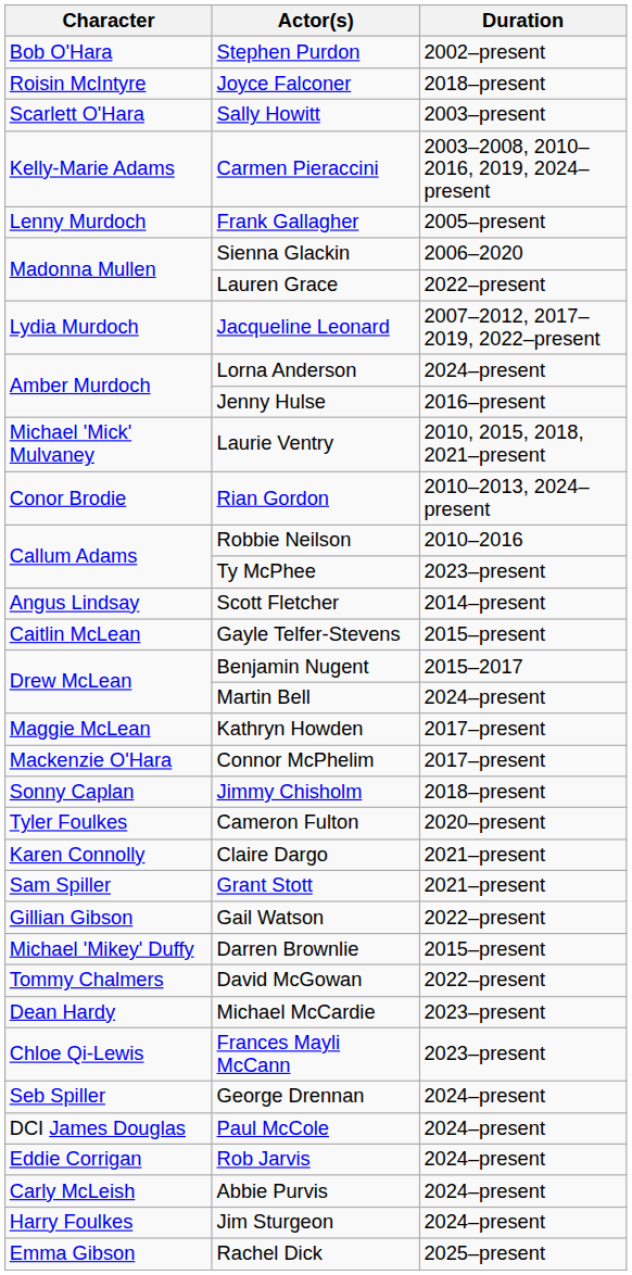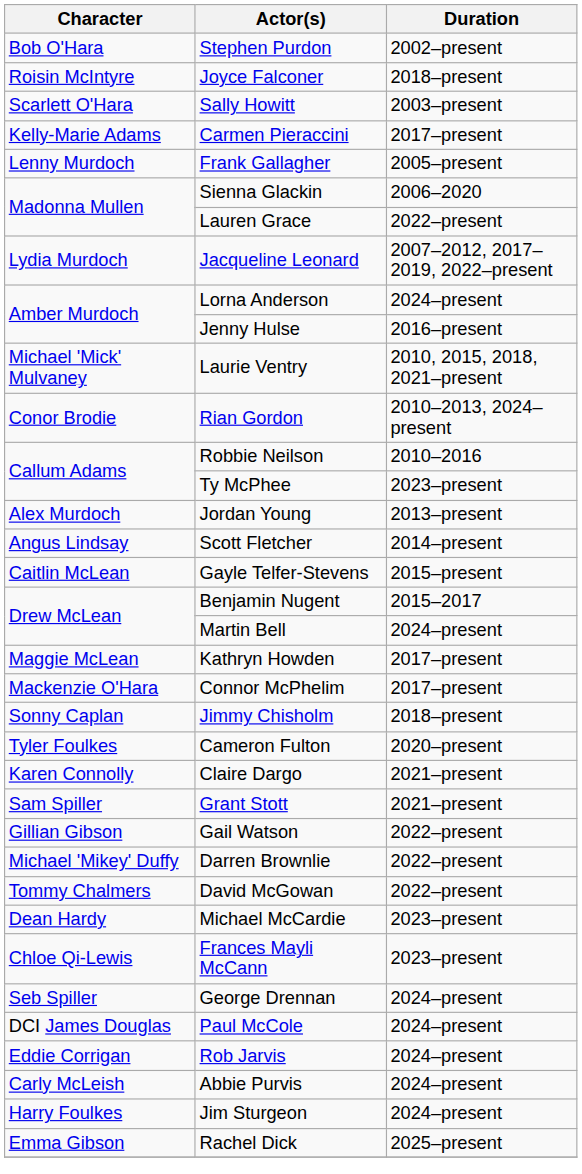 <table class="wikitable sortable">
 <tr>
 <th style="width:160px;">Character</th>
 <th style="width:160px;">Actor(s)</th>
 <th style="width:160px;">Duration</th>
 </tr>
 <tr>
 <td><a href='#'>Bob O'Hara</a></td>
 <td><a href='#'>Stephen Purdon</a></td>
 <td>2002–present</td>
 </tr>
 <tr>
 <td><a href='#'>Roisin McIntyre</a></td>
 <td><a href='#'>Joyce Falconer</a></td>
 <td>2018–present</td>
 </tr>
 <tr>
 <td><a href='#'>Scarlett O'Hara</a></td>
 <td><a href='#'>Sally Howitt</a></td>
 <td>2003–present</td>
 </tr>
 <tr>
 <td><a href='#'>Kelly-Marie Adams</a></td>
 <td><a href='#'>Carmen Pieraccini</a></td>
-<td>2003–2008, 2010–2016, 2019, 2024–present</td>
+<td>2017–present</td>
 </tr>
 <tr>
 <td><a href='#'>Lenny Murdoch</a></td>
 <td><a href='#'>Frank Gallagher</a></td>
 <td>2005–present</td>
 </tr>
 <tr>
 <td rowspan="2"><a href='#'>Madonna Mullen</a></td>
 <td>Sienna Glackin</td>
 <td>2006–2020</td>
 </tr>
 <tr>
 <td>Lauren Grace</td>
 <td>2022–present</td>
 </tr>
 <tr>
 <td><a href='#'>Lydia Murdoch</a></td>
 <td><a href='#'>Jacqueline Leonard</a></td>
 <td>2007–2012, 2017–2019, 2022–present</td>
 </tr>
 <tr>
 <td rowspan="2"><a href='#'>Amber Murdoch</a></td>
 <td>Lorna Anderson</td>
 <td>2024–present</td>
 </tr>
 <tr>
 <td>Jenny Hulse</td>
 <td>2016–present</td>
 </tr>
 <tr>
 <td><a href='#'>Michael 'Mick' Mulvaney</a></td>
 <td>Laurie Ventry</td>
 <td>2010, 2015, 2018, 2021–present</td>
 </tr>
 <tr>
 <td><a href='#'>Conor Brodie</a></td>
 <td><a href='#'>Rian Gordon</a></td>
 <td>2010–2013, 2024–present</td>
 </tr>
 <tr>
 <td rowspan="2"><a href='#'>Callum Adams</a></td>
 <td>Robbie Neilson</td>
 <td>2010–2016</td>
 </tr>
 <tr>
 <td>Ty McPhee</td>
 <td>2023–present</td>
+</tr>
+<tr>
+<td><a href='#'>Alex Murdoch</a></td>
+<td>Jordan Young</td>
+<td>2013–present</td>
 </tr>
 <tr>
 <td><a href='#'>Angus Lindsay</a></td>
 <td>Scott Fletcher</td>
 <td>2014–present</td>
 </tr>
 <tr>
 <td><a href='#'>Caitlin McLean</a></td>
 <td>Gayle Telfer-Stevens</td>
 <td>2015–present</td>
 </tr>
 <tr>
 <td rowspan="2"><a href='#'>Drew McLean</a></td>
 <td>Benjamin Nugent</td>
 <td>2015–2017</td>
 </tr>
 <tr>
 <td>Martin Bell</td>
 <td>2024–present</td>
 </tr>
 <tr>
 <td><a href='#'>Maggie McLean</a></td>
 <td>Kathryn Howden</td>
 <td>2017–present</td>
 </tr>
 <tr>
 <td><a href='#'>Mackenzie O'Hara</a></td>
 <td>Connor McPhelim</td>
 <td>2017–present</td>
 </tr>
 <tr>
 <td><a href='#'>Sonny Caplan</a></td>
 <td><a href='#'>Jimmy Chisholm</a></td>
 <td>2018–present</td>
 </tr>
 <tr>
 <td><a href='#'>Tyler Foulkes</a></td>
 <td>Cameron Fulton</td>
 <td>2020–present</td>
 </tr>
 <tr>
 <td><a href='#'>Karen Connolly</a></td>
 <td>Claire Dargo</td>
 <td>2021–present</td>
 </tr>
 <tr>
 <td><a href='#'>Sam Spiller</a></td>
 <td><a href='#'>Grant Stott</a></td>
 <td>2021–present</td>
 </tr>
 <tr>
 <td><a href='#'>Gillian Gibson</a></td>
 <td>Gail Watson</td>
 <td>2022–present</td>
 </tr>
 <tr>
 <td><a href='#'>Michael 'Mikey' Duffy</a></td>
 <td>Darren Brownlie</td>
-<td>2015–present</td>
+<td>2022–present</td>
 </tr>
 <tr>
 <td><a href='#'>Tommy Chalmers</a></td>
 <td>David McGowan</td>
 <td>2022–present</td>
 </tr>
 <tr>
 <td><a href='#'>Dean Hardy</a></td>
 <td>Michael McCardie</td>
 <td>2023–present</td>
 </tr>
 <tr>
 <td><a href='#'>Chloe Qi-Lewis</a></td>
 <td><a href='#'>Frances Mayli McCann</a></td>
 <td>2023–present</td>
 </tr>
 <tr>
 <td><a href='#'>Seb Spiller</a></td>
 <td>George Drennan</td>
 <td>2024–present</td>
 </tr>
 <tr>
 <td>DCI <a href='#'>James Douglas</a></td>
 <td><a href='#'>Paul McCole</a></td>
 <td>2024–present</td>
 </tr>
 <tr>
 <td><a href='#'>Eddie Corrigan</a></td>
 <td><a href='#'>Rob Jarvis</a></td>
 <td>2024–present</td>
 </tr>
 <tr>
 <td><a href='#'>Carly McLeish</a></td>
 <td>Abbie Purvis</td>
 <td>2024–present</td>
 </tr>
 <tr>
 <td><a href='#'>Harry Foulkes</a></td>
 <td>Jim Sturgeon</td>
 <td>2024–present</td>
 </tr>
 <tr>
 <td><a href='#'>Emma Gibson</a></td>
 <td>Rachel Dick</td>
 <td>2025–present</td>
 </tr>
 <tr>
 </tr>
 </table>
